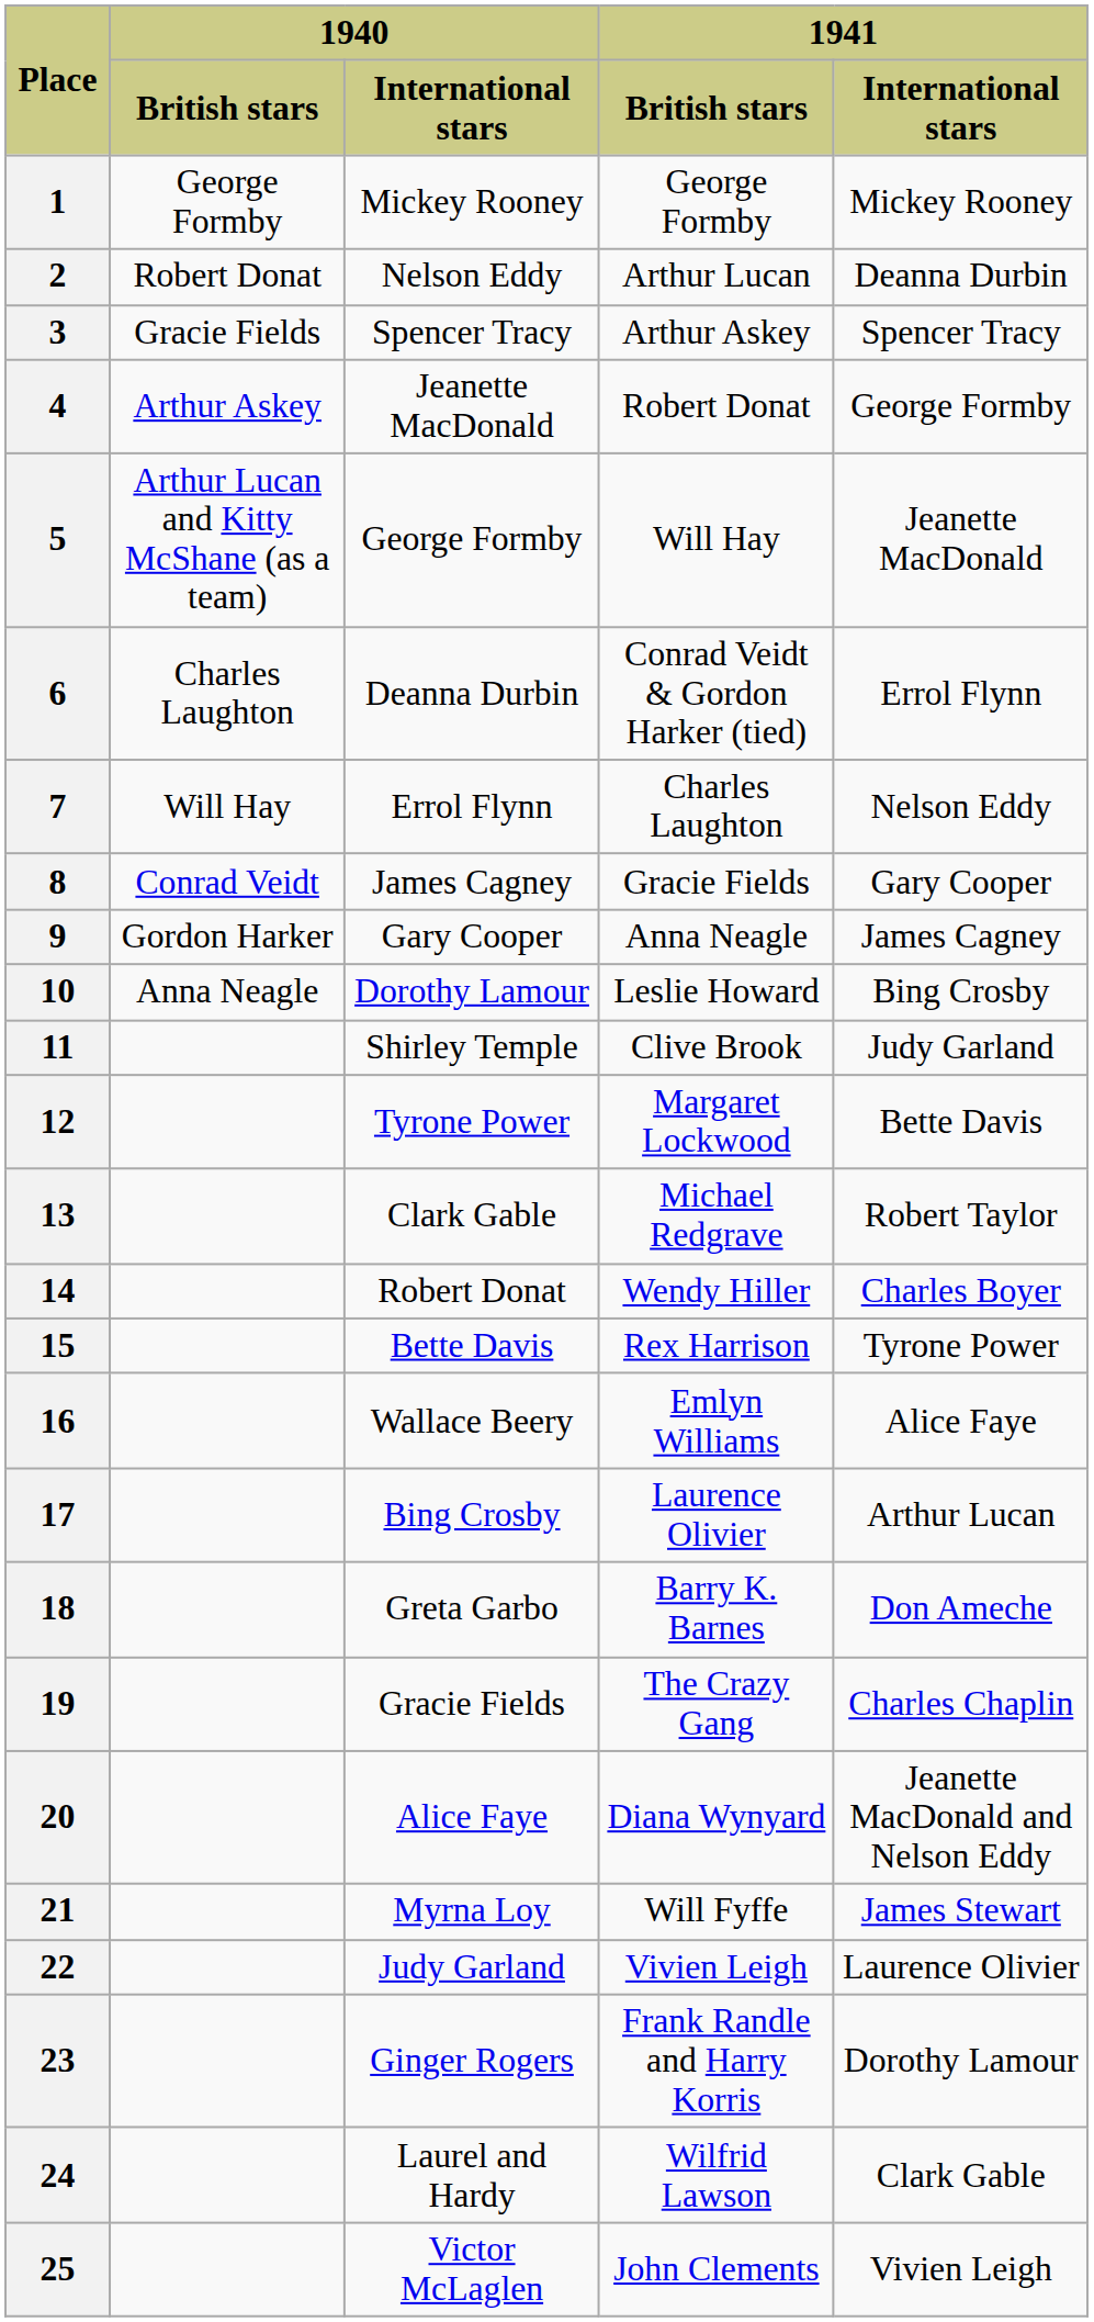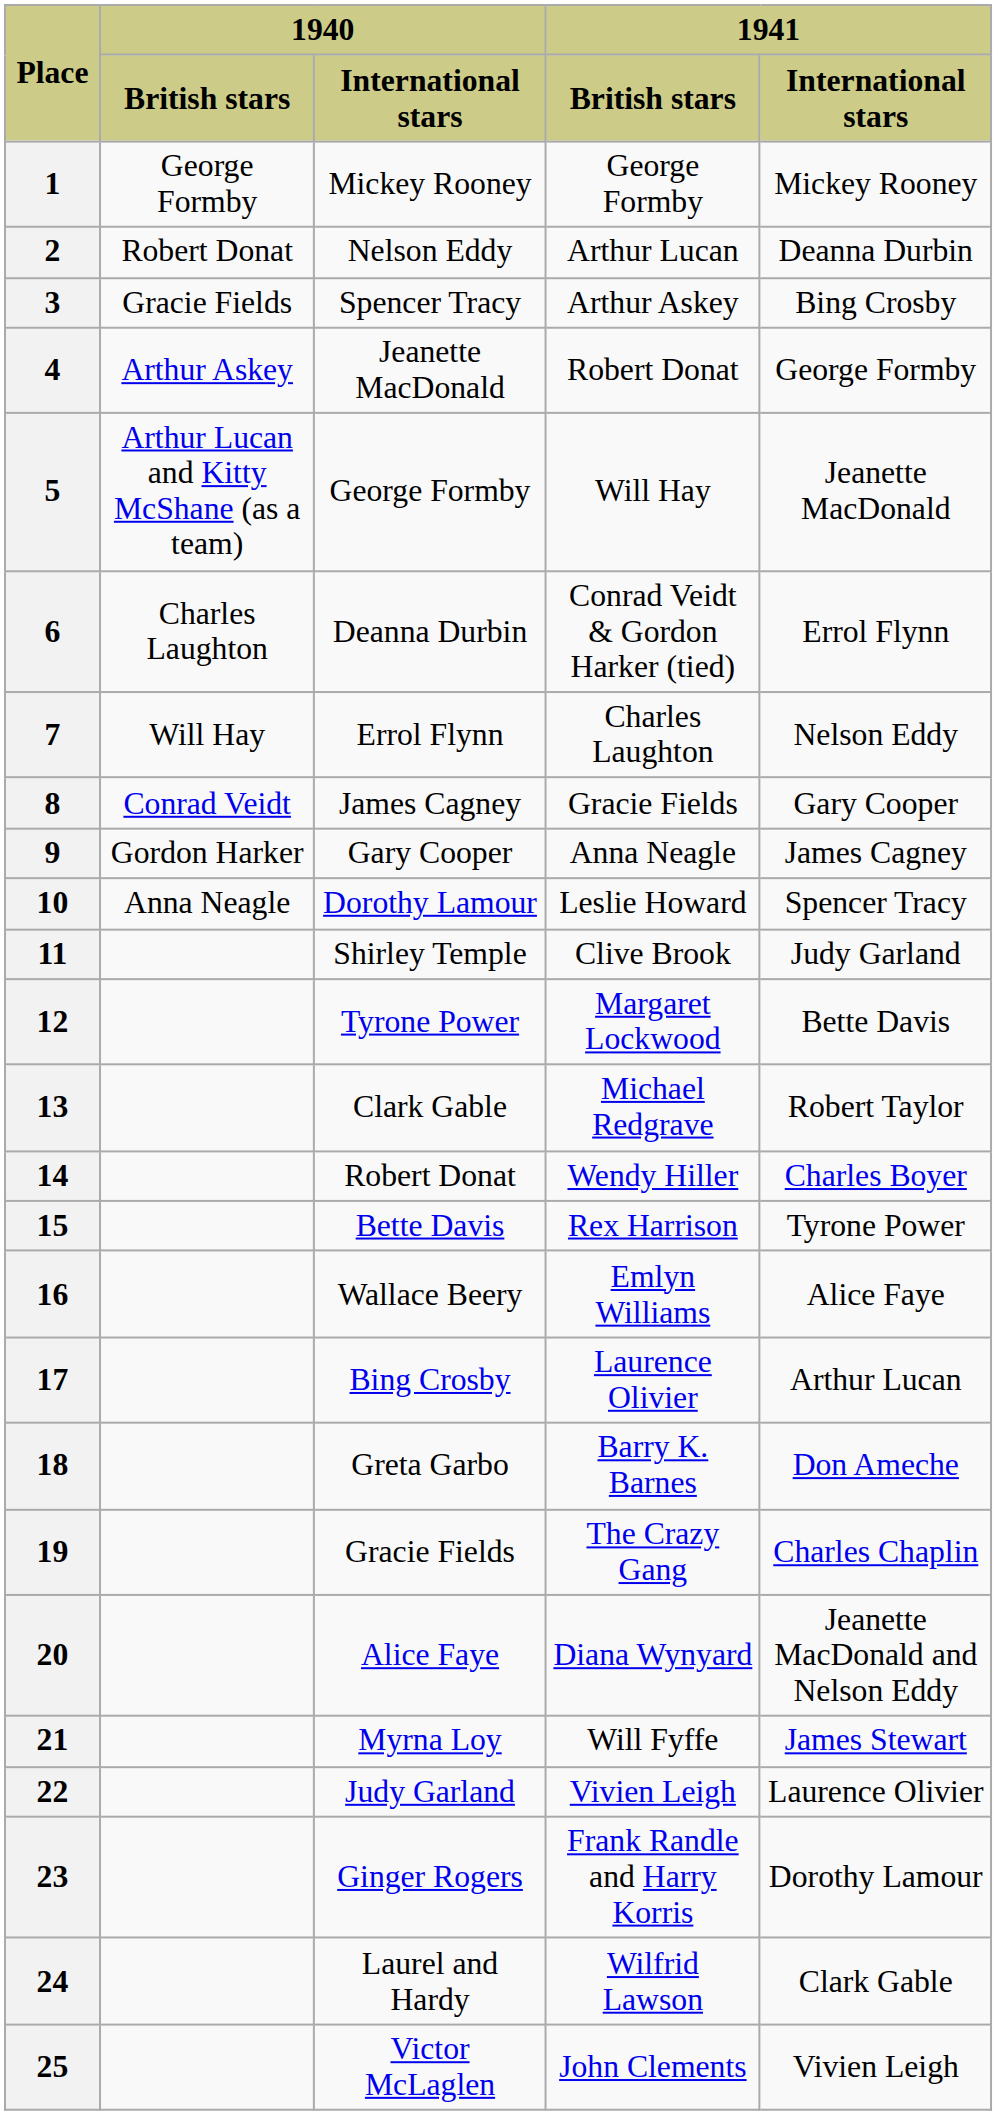 <table class="wikitable" width="80%">
 <tr>
 <th scope="col" style="background:#CC8" width="4%" rowspan="2">Place</th>
 <th style="background:#CC8" colspan="2">1940</th>
 <th style="background:#CC8" colspan="2">1941</th>
 </tr>
 <tr>
 <th scope="col" style="background:#CC8" width="18%">British stars</th>
 <th scope="col" style="background:#CC8" width="18%">International stars</th>
 <th scope="col" style="background:#CC8" width="18%">British stars</th>
 <th scope="col" style="background:#CC8" width="18%">International stars</th>
 </tr>
 <tr align="center">
 <th scope="row">1</th>
 <td>George Formby</td>
 <td>Mickey Rooney</td>
 <td>George Formby</td>
 <td>Mickey Rooney</td>
 </tr>
 <tr align="center">
 <th scope="row">2</th>
 <td>Robert Donat</td>
 <td>Nelson Eddy</td>
 <td>Arthur Lucan</td>
 <td>Deanna Durbin</td>
 </tr>
 <tr align="center">
 <th scope="row">3</th>
 <td>Gracie Fields</td>
 <td>Spencer Tracy</td>
 <td>Arthur Askey</td>
-<td>Spencer Tracy</td>
+<td>Bing Crosby</td>
 </tr>
 <tr align="center">
 <th scope="row">4</th>
 <td><a href='#'>Arthur Askey</a></td>
 <td>Jeanette MacDonald</td>
 <td>Robert Donat</td>
 <td>George Formby</td>
 </tr>
 <tr align="center">
 <th scope="row">5</th>
 <td><a href='#'>Arthur Lucan</a> and <a href='#'>Kitty McShane</a> (as a team)</td>
 <td>George Formby</td>
 <td>Will Hay</td>
 <td>Jeanette MacDonald</td>
 </tr>
 <tr align="center">
 <th scope="row">6</th>
 <td>Charles Laughton</td>
 <td>Deanna Durbin</td>
 <td>Conrad Veidt & Gordon Harker (tied)</td>
 <td>Errol Flynn</td>
 </tr>
 <tr align="center">
 <th scope="row">7</th>
 <td>Will Hay</td>
 <td>Errol Flynn</td>
 <td>Charles Laughton</td>
 <td>Nelson Eddy</td>
 </tr>
 <tr align="center">
 <th scope="row">8</th>
 <td><a href='#'>Conrad Veidt</a></td>
 <td>James Cagney</td>
 <td>Gracie Fields</td>
 <td>Gary Cooper</td>
 </tr>
 <tr align="center">
 <th scope="row">9</th>
 <td>Gordon Harker</td>
 <td>Gary Cooper</td>
 <td>Anna Neagle</td>
 <td>James Cagney</td>
 </tr>
 <tr align="center">
 <th scope="row">10</th>
 <td>Anna Neagle</td>
 <td><a href='#'>Dorothy Lamour</a></td>
 <td>Leslie Howard</td>
-<td>Bing Crosby</td>
+<td>Spencer Tracy</td>
 </tr>
 <tr align="center">
 <th scope="row">11</th>
 <td></td>
 <td>Shirley Temple</td>
 <td>Clive Brook</td>
 <td>Judy Garland</td>
 </tr>
 <tr align="center">
 <th scope="row">12</th>
 <td></td>
 <td><a href='#'>Tyrone Power</a></td>
 <td><a href='#'>Margaret Lockwood</a></td>
 <td>Bette Davis</td>
 </tr>
 <tr align="center">
 <th scope="row">13</th>
 <td></td>
 <td>Clark Gable</td>
 <td><a href='#'>Michael Redgrave</a></td>
 <td>Robert Taylor</td>
 </tr>
 <tr align="center">
 <th scope="row">14</th>
 <td></td>
 <td>Robert Donat</td>
 <td><a href='#'>Wendy Hiller</a></td>
 <td><a href='#'>Charles Boyer</a></td>
 </tr>
 <tr align="center">
 <th scope="row">15</th>
 <td></td>
 <td><a href='#'>Bette Davis</a></td>
 <td><a href='#'>Rex Harrison</a></td>
 <td>Tyrone Power</td>
 </tr>
 <tr align="center">
 <th scope="row">16</th>
 <td></td>
 <td>Wallace Beery</td>
 <td><a href='#'>Emlyn Williams</a></td>
 <td>Alice Faye</td>
 </tr>
 <tr align="center">
 <th scope="row">17</th>
 <td></td>
 <td><a href='#'>Bing Crosby</a></td>
 <td><a href='#'>Laurence Olivier</a></td>
 <td>Arthur Lucan</td>
 </tr>
 <tr align="center">
 <th scope="row">18</th>
 <td></td>
 <td>Greta Garbo</td>
 <td><a href='#'>Barry K. Barnes</a></td>
 <td><a href='#'>Don Ameche</a></td>
 </tr>
 <tr align="center">
 <th scope="row">19</th>
 <td></td>
 <td>Gracie Fields</td>
 <td><a href='#'>The Crazy Gang</a></td>
 <td><a href='#'>Charles Chaplin</a></td>
 </tr>
 <tr align="center">
 <th scope="row">20</th>
 <td></td>
 <td><a href='#'>Alice Faye</a></td>
 <td><a href='#'>Diana Wynyard</a></td>
 <td>Jeanette MacDonald and Nelson Eddy</td>
 </tr>
 <tr align="center">
 <th scope="row">21</th>
 <td></td>
 <td><a href='#'>Myrna Loy</a></td>
 <td>Will Fyffe</td>
 <td><a href='#'>James Stewart</a></td>
 </tr>
 <tr align="center">
 <th scope="row">22</th>
 <td></td>
 <td><a href='#'>Judy Garland</a></td>
 <td><a href='#'>Vivien Leigh</a></td>
 <td>Laurence Olivier</td>
 </tr>
 <tr align="center">
 <th scope="row">23</th>
 <td></td>
 <td><a href='#'>Ginger Rogers</a></td>
 <td><a href='#'>Frank Randle</a> and <a href='#'>Harry Korris</a></td>
 <td>Dorothy Lamour</td>
 </tr>
 <tr align="center">
 <th scope="row">24</th>
 <td></td>
 <td>Laurel and Hardy</td>
 <td><a href='#'>Wilfrid Lawson</a></td>
 <td>Clark Gable</td>
 </tr>
 <tr align="center">
 <th scope="row">25</th>
 <td></td>
 <td><a href='#'>Victor McLaglen</a></td>
 <td><a href='#'>John Clements</a></td>
 <td>Vivien Leigh</td>
 </tr>
 </table>
